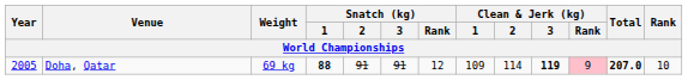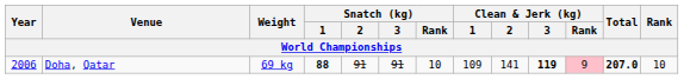 <table class = "wikitable" style="text-align:center;">
 <tr>
 <th rowspan=2 width=40>Year</th>
 <th rowspan=2 width=250>Venue</th>
 <th rowspan=2 width=60>Weight</th>
 <th colspan=4>Snatch (kg)</th>
 <th colspan=4>Clean & Jerk (kg)</th>
 <th rowspan=2 width=40>Total</th>
 <th rowspan=2 width=40>Rank</th>
 </tr>
 <tr>
 <th width=40>1</th>
 <th width=40>2</th>
 <th width=40>3</th>
 <th width=40>Rank</th>
 <th width=40>1</th>
 <th width=40>2</th>
 <th width=40>3</th>
 <th width=40>Rank</th>
 </tr>
 <tr>
 <th colspan=13><a href='#'>World Championships</a></th>
 </tr>
 <tr>
-<td><a href='#'>2005</a></td>
+<td><a href='#'>2006</a></td>
 <td align=left> <a href='#'>Doha</a>, <a href='#'>Qatar</a></td>
 <td><a href='#'>69 kg</a></td>
 <td><strong>88</strong></td>
 <td><s> 91</s></td>
 <td><s> 91</s></td>
-<td>12</td>
+<td>10</td>
 <td>109</td>
-<td>114</td>
+<td>141</td>
 <td><strong>119</strong></td>
 <td style="background: pink;">9</td>
 <td><strong>207.0</strong></td>
 <td>10</td>
 </tr>
 </table>
